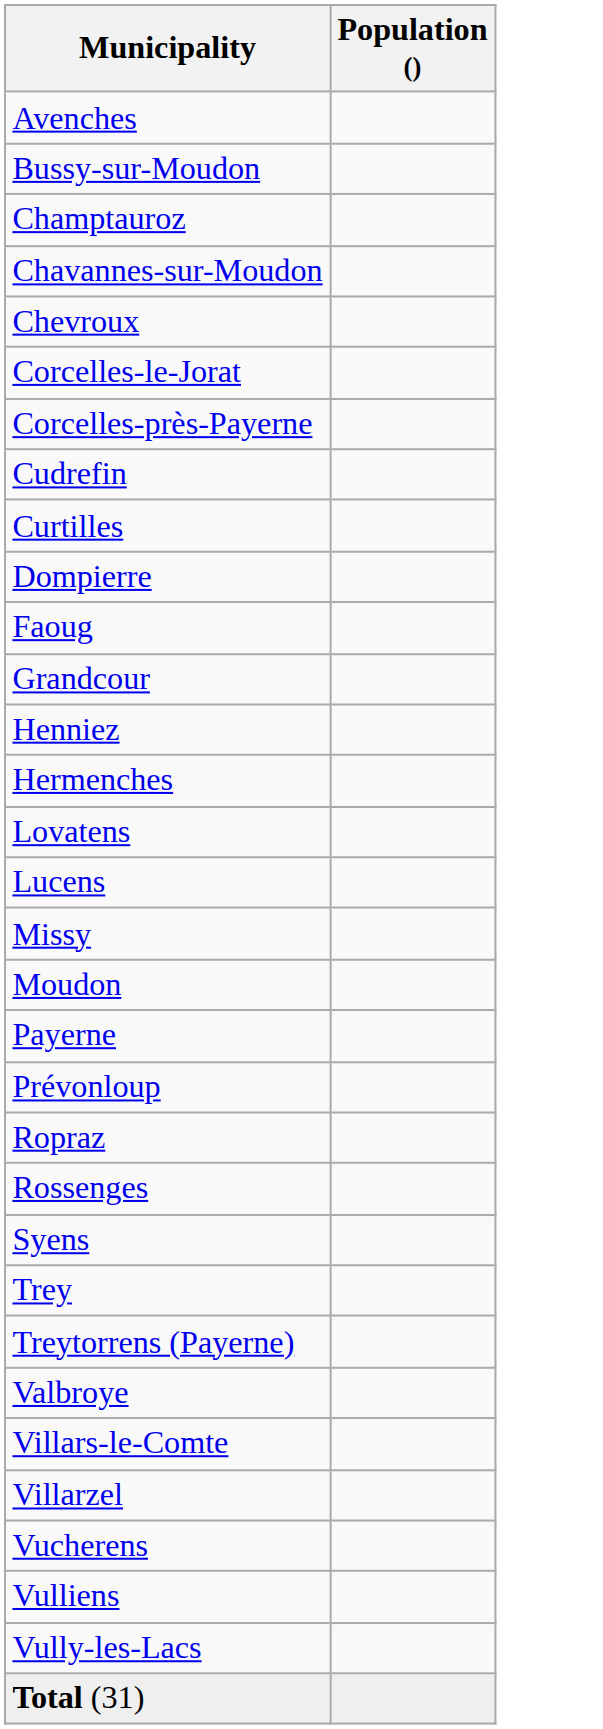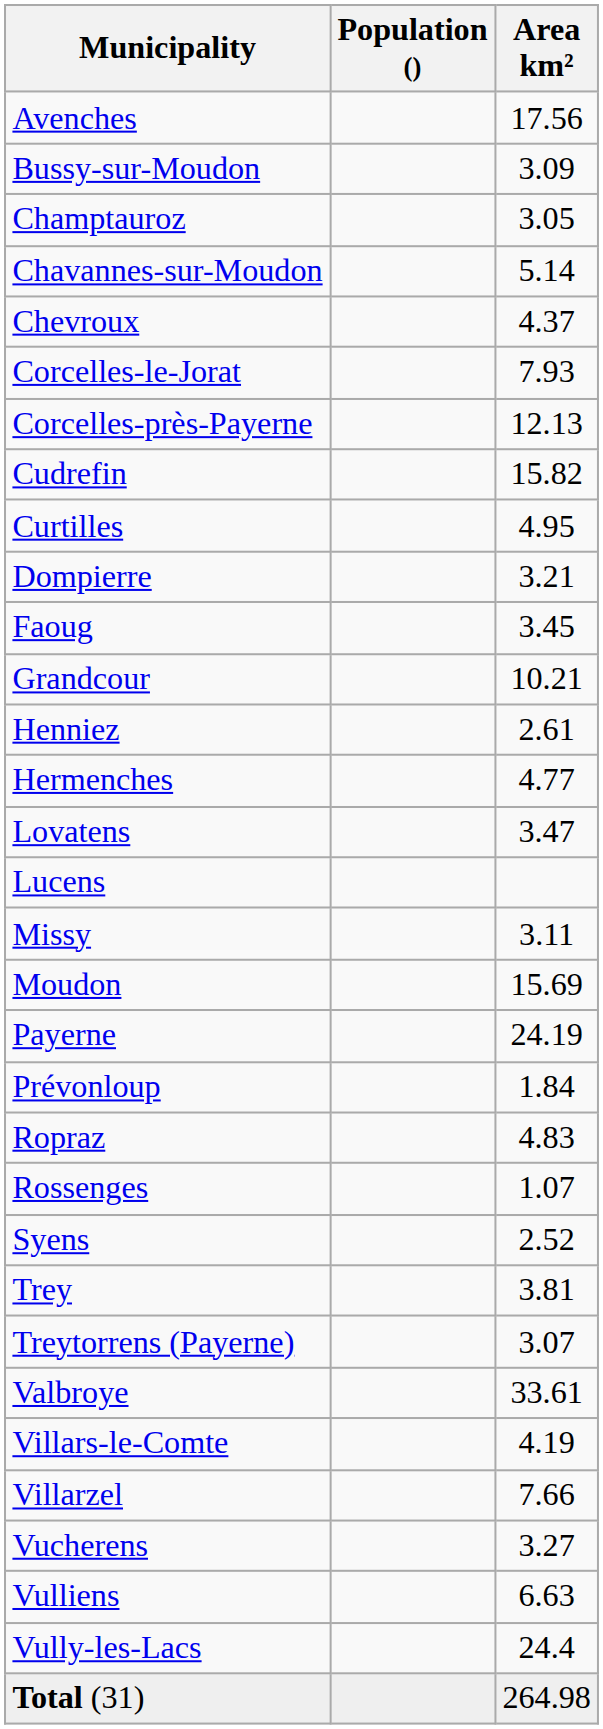 <table class="wikitable sortable">
 <tr>
 <th>Municipality</th>
 <th>Population<br><small>()</small></th>
+<th>Area <br>km²</th>
 </tr>
 <tr>
 <td><a href='#'>Avenches</a></td>
 <td align="center"></td>
+<td align="center">17.56</td>
 </tr>
 <tr>
 <td><a href='#'>Bussy-sur-Moudon</a></td>
 <td align="center"></td>
+<td align="center">3.09</td>
 </tr>
 <tr>
 <td><a href='#'>Champtauroz</a></td>
 <td align="center"></td>
+<td align="center">3.05</td>
 </tr>
 <tr>
 <td><a href='#'>Chavannes-sur-Moudon</a></td>
 <td align="center"></td>
+<td align="center">5.14</td>
 </tr>
 <tr>
 <td><a href='#'>Chevroux</a></td>
 <td align="center"></td>
+<td align="center">4.37</td>
 </tr>
 <tr>
 <td><a href='#'>Corcelles-le-Jorat</a></td>
 <td align="center"></td>
+<td align="center">7.93</td>
 </tr>
 <tr>
 <td><a href='#'>Corcelles-près-Payerne</a></td>
 <td align="center"></td>
+<td align="center">12.13</td>
 </tr>
 <tr>
 <td><a href='#'>Cudrefin</a></td>
 <td align="center"></td>
+<td align="center">15.82</td>
 </tr>
 <tr>
 <td><a href='#'>Curtilles</a></td>
 <td align="center"></td>
+<td align="center">4.95</td>
 </tr>
 <tr>
 <td><a href='#'>Dompierre</a></td>
 <td align="center"></td>
+<td align="center">3.21</td>
 </tr>
 <tr>
 <td><a href='#'>Faoug</a></td>
 <td align="center"></td>
+<td align="center">3.45</td>
 </tr>
 <tr>
 <td><a href='#'>Grandcour</a></td>
 <td align="center"></td>
+<td align="center">10.21</td>
 </tr>
 <tr>
 <td><a href='#'>Henniez</a></td>
 <td align="center"></td>
+<td align="center">2.61</td>
 </tr>
 <tr>
 <td><a href='#'>Hermenches</a></td>
 <td align="center"></td>
+<td align="center">4.77</td>
 </tr>
 <tr>
 <td><a href='#'>Lovatens</a></td>
 <td align="center"></td>
+<td align="center">3.47</td>
 </tr>
 <tr>
 <td><a href='#'>Lucens</a></td>
+<td align="center"></td>
 <td align="center"></td>
 </tr>
 <tr>
 <td><a href='#'>Missy</a></td>
 <td align="center"></td>
+<td align="center">3.11</td>
 </tr>
 <tr>
 <td><a href='#'>Moudon</a></td>
 <td align="center"></td>
+<td align="center">15.69</td>
 </tr>
 <tr>
 <td><a href='#'>Payerne</a></td>
 <td align="center"></td>
+<td align="center">24.19</td>
 </tr>
 <tr>
 <td><a href='#'>Prévonloup</a></td>
 <td align="center"></td>
+<td align="center">1.84</td>
 </tr>
 <tr>
 <td><a href='#'>Ropraz</a></td>
 <td align="center"></td>
+<td align="center">4.83</td>
 </tr>
 <tr>
 <td><a href='#'>Rossenges</a></td>
 <td align="center"></td>
+<td align="center">1.07</td>
 </tr>
 <tr>
 <td><a href='#'>Syens</a></td>
 <td align="center"></td>
+<td align="center">2.52</td>
 </tr>
 <tr>
 <td><a href='#'>Trey</a></td>
 <td align="center"></td>
+<td align="center">3.81</td>
 </tr>
 <tr>
 <td><a href='#'>Treytorrens (Payerne)</a></td>
 <td align="center"></td>
+<td align="center">3.07</td>
 </tr>
 <tr>
 <td><a href='#'>Valbroye</a></td>
 <td align="center"></td>
+<td align="center">33.61</td>
 </tr>
 <tr>
 <td><a href='#'>Villars-le-Comte</a></td>
 <td align="center"></td>
+<td align="center">4.19</td>
 </tr>
 <tr>
 <td><a href='#'>Villarzel</a></td>
 <td align="center"></td>
+<td align="center">7.66</td>
 </tr>
 <tr>
 <td><a href='#'>Vucherens</a></td>
 <td align="center"></td>
+<td align="center">3.27</td>
 </tr>
 <tr>
 <td><a href='#'>Vulliens</a></td>
 <td align="center"></td>
+<td align="center">6.63</td>
 </tr>
 <tr>
 <td><a href='#'>Vully-les-Lacs</a></td>
 <td align="center"></td>
+<td align="center">24.4</td>
 </tr>
 <tr style="background-color:#EFEFEF;">
 <td><strong>Total</strong> (31)</td>
 <td align="center"></td>
+<td align="center">264.98</td>
 </tr>
 </table>
